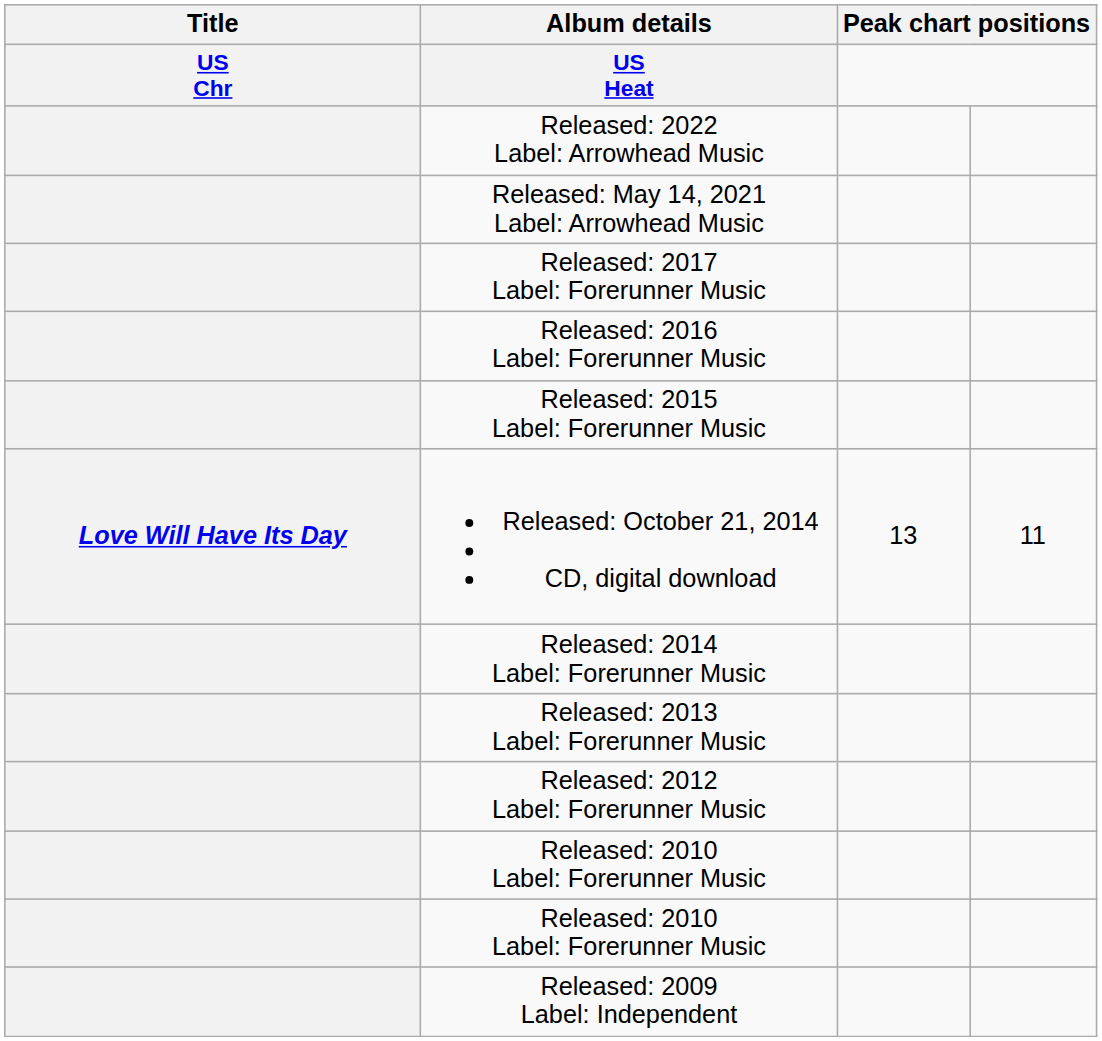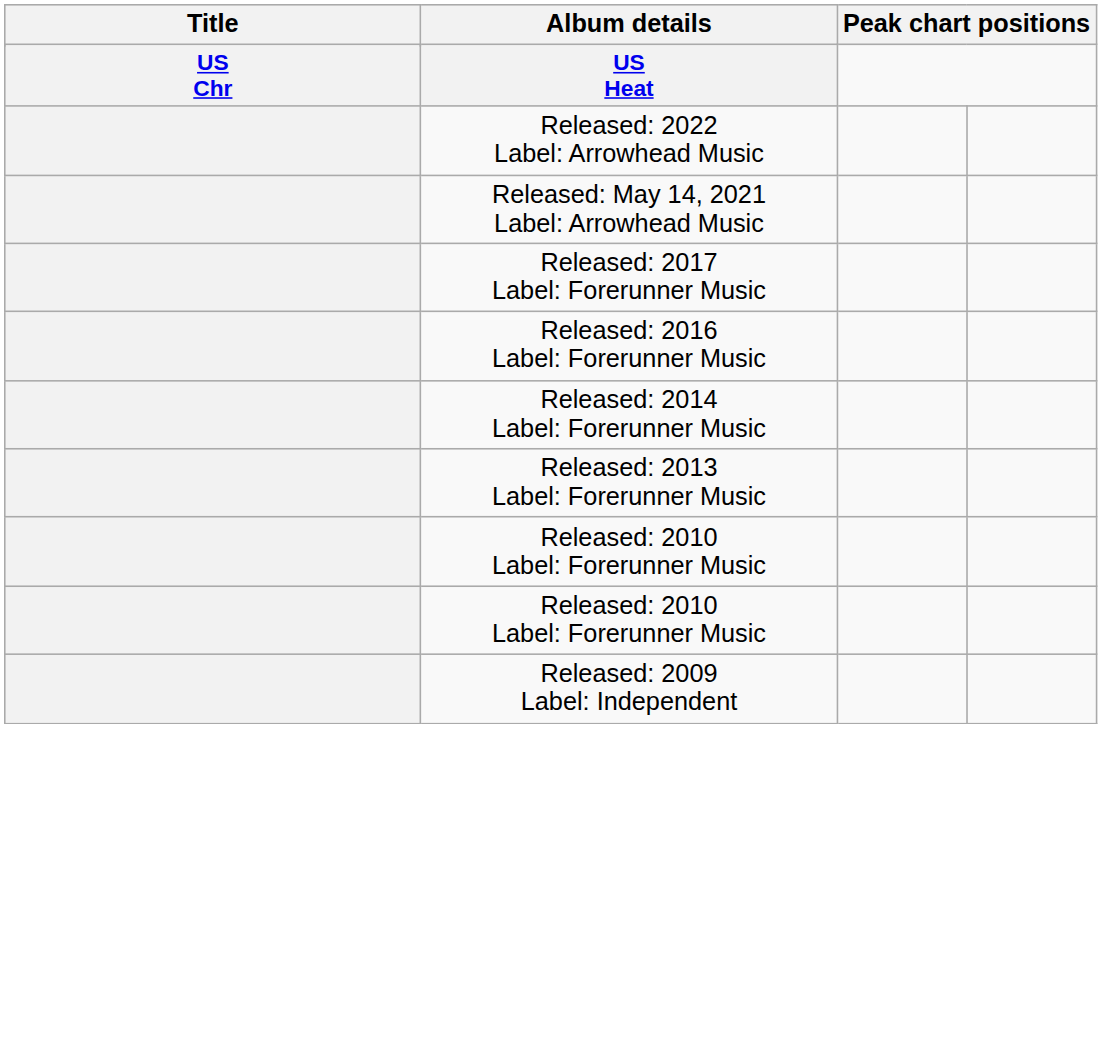 <table class="wikitable plainrowheaders" style="text-align:center;">
 <tr>
 <th scope="col" rowspan="2" style="width:16em;">Title</th>
 <th scope="col" rowspan="2" style="width:16em;">Album details</th>
 <th scope="col" colspan="2">Peak chart positions</th>
 </tr>
 <tr>
 </tr>
 <tr>
 <th style="width:3em; font-size:90%"><a href='#'>US<br>Chr</a></th>
 <th style="width:3em; font-size:90%"><a href='#'>US<br>Heat</a></th>
 </tr>
 <tr>
 <th><em></em></th>
 <td>Released: 2022<br>Label: Arrowhead Music</td>
 <td></td>
 <td></td>
 </tr>
 <tr>
 <th><em></em></th>
 <td>Released: May 14, 2021<br>Label: Arrowhead Music</td>
 <td></td>
 <td></td>
 </tr>
 <tr>
 <th><em></em></th>
 <td>Released: 2017<br>Label: Forerunner Music</td>
 <td></td>
 <td></td>
 </tr>
 <tr>
 <th><em></em></th>
 <td>Released: 2016<br>Label: Forerunner Music</td>
 <td></td>
 <td></td>
 </tr>
 <tr>
 <th><em></em></th>
-<td>Released: 2015<br>Label: Forerunner Music</td>
-<td></td>
-<td></td>
-</tr>
-<tr>
-<th scope="row"><em><a href='#'>Love Will Have Its Day</a></em></th>
-<td><br><ul><li>Released: October 21, 2014</li><li></li><li>CD, digital download</li></ul></td>
-<td>13</td>
-<td>11</td>
-</tr>
-<tr>
-<th><em></em></th>
 <td>Released: 2014<br>Label: Forerunner Music</td>
 <td></td>
 <td></td>
 </tr>
 <tr>
 <th><em></em></th>
 <td>Released: 2013<br>Label: Forerunner Music</td>
-<td></td>
-<td></td>
-</tr>
-<tr>
-<th><em></em></th>
-<td>Released: 2012<br>Label: Forerunner Music</td>
 <td></td>
 <td></td>
 </tr>
 <tr>
 <th><em></em></th>
 <td>Released: 2010<br>Label: Forerunner Music</td>
 <td></td>
 <td></td>
 </tr>
 <tr>
 <th><em></em></th>
 <td>Released: 2010<br>Label: Forerunner Music</td>
 <td></td>
 <td></td>
 </tr>
 <tr>
 <th><em></em></th>
 <td>Released: 2009<br>Label: Independent</td>
 <td></td>
 <td></td>
 </tr>
 </table>
